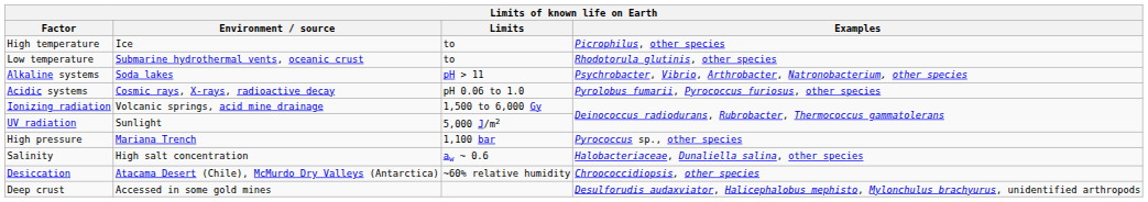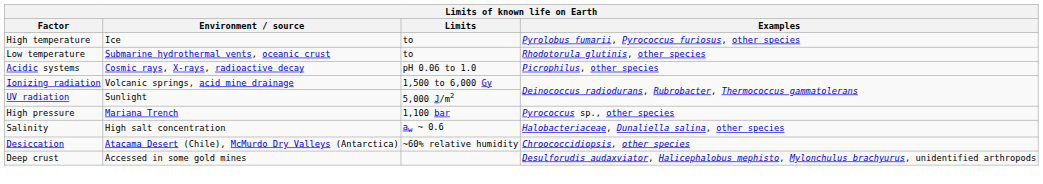 <table class="wikitable" style="border: none;">
 <tr>
 <th colspan="4">Limits of known life on Earth</th>
 </tr>
 <tr>
 <th>Factor</th>
 <th>Environment / source</th>
 <th>Limits</th>
 <th>Examples</th>
 </tr>
 <tr>
 <td>High temperature</td>
 <td>Ice</td>
 <td> to </td>
-<td><em><a href='#'>Picrophilus</a></em>, <a href='#'>other species</a></td>
+<td><em><a href='#'>Pyrolobus fumarii</a></em>, <em><a href='#'>Pyrococcus furiosus</a></em>, <a href='#'>other species</a></td>
 </tr>
 <tr>
 <td>Low temperature</td>
 <td><a href='#'>Submarine hydrothermal vents</a>, <a href='#'>oceanic crust</a></td>
 <td> to </td>
 <td><em><a href='#'>Rhodotorula glutinis</a></em>, <a href='#'>other species</a></td>
 </tr>
 <tr>
-<td><a href='#'>Alkaline</a> systems</td>
-<td><a href='#'>Soda lakes</a></td>
-<td><a href='#'>pH</a> > 11</td>
-<td><em><a href='#'>Psychrobacter</a></em>, <em><a href='#'>Vibrio</a></em>, <em><a href='#'>Arthrobacter</a></em>, <em><a href='#'>Natronobacterium</a>, <a href='#'>other species</a></em></td>
-</tr>
-<tr>
 <td><a href='#'>Acidic</a> systems</td>
 <td><a href='#'>Cosmic rays</a>, <a href='#'>X-rays</a>, <a href='#'>radioactive decay</a></td>
 <td>pH 0.06 to 1.0</td>
-<td><em><a href='#'>Pyrolobus fumarii</a></em>, <em><a href='#'>Pyrococcus furiosus</a></em>, <a href='#'>other species</a></td>
+<td><em><a href='#'>Picrophilus</a></em>, <a href='#'>other species</a></td>
 </tr>
 <tr>
 <td><a href='#'>Ionizing radiation</a></td>
 <td>Volcanic springs, <a href='#'>acid mine drainage</a></td>
 <td>1,500 to 6,000 <a href='#'>Gy</a></td>
 <td rowspan="2"><em><a href='#'>Deinococcus radiodurans</a></em>, <em><a href='#'>Rubrobacter</a></em>, <em><a href='#'>Thermococcus gammatolerans</a></em></td>
 </tr>
 <tr>
 <td><a href='#'>UV radiation</a></td>
 <td>Sunlight</td>
 <td>5,000 <a href='#'>J</a>/m<sup>2</sup></td>
 </tr>
 <tr>
 <td>High pressure</td>
 <td><a href='#'>Mariana Trench</a></td>
 <td>1,100 <a href='#'>bar</a></td>
 <td><em><a href='#'>Pyrococcus</a></em> sp., <a href='#'>other species</a></td>
 </tr>
 <tr>
 <td>Salinity</td>
 <td>High salt concentration</td>
 <td><a href='#'>a<sub>w</sub></a> ~ 0.6</td>
 <td><em><a href='#'>Halobacteriaceae</a></em>, <em><a href='#'>Dunaliella salina</a></em>, <a href='#'>other species</a></td>
 </tr>
 <tr>
 <td><a href='#'>Desiccation</a></td>
 <td><a href='#'>Atacama Desert</a> (Chile), <a href='#'>McMurdo Dry Valleys</a> (Antarctica)</td>
 <td>~60% relative humidity</td>
 <td><em><a href='#'>Chroococcidiopsis</a>, <a href='#'>other species</a></em></td>
 </tr>
 <tr>
 <td>Deep crust</td>
 <td>Accessed in some gold mines</td>
 <td></td>
 <td><em><a href='#'>Desulforudis audaxviator</a></em>, <em><a href='#'>Halicephalobus mephisto</a></em>, <em><a href='#'>Mylonchulus brachyurus</a></em>, unidentified arthropods</td>
 </tr>
 </table>
